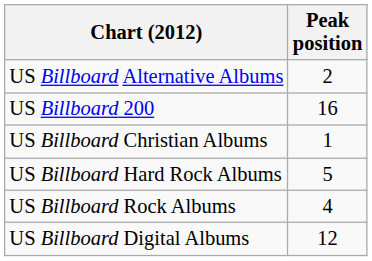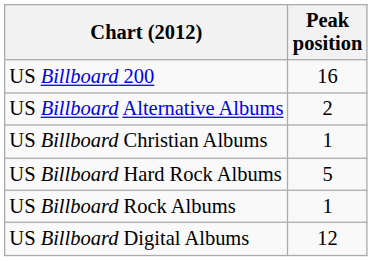 <table class="wikitable">
 <tr>
 <th align="left">Chart (2012)</th>
 <th style="text-align:center;">Peak<br>position</th>
 </tr>
 <tr>
+<td>US <a href='#'><em>Billboard</em> 200</a></td>
+<td style="text-align:center;">16</td>
+</tr>
+<tr>
 <td>US <em><a href='#'>Billboard</a></em> <a href='#'>Alternative Albums</a></td>
 <td style="text-align:center;">2</td>
-</tr>
-<tr>
-<td>US <a href='#'><em>Billboard</em> 200</a></td>
-<td style="text-align:center;">16</td>
 </tr>
 <tr>
 <td>US <em>Billboard</em> Christian Albums</td>
 <td style="text-align:center;">1</td>
 </tr>
 <tr>
 <td>US <em>Billboard</em> Hard Rock Albums</td>
 <td style="text-align:center;">5</td>
 </tr>
 <tr>
 <td>US <em>Billboard</em> Rock Albums</td>
-<td style="text-align:center;">4</td>
+<td style="text-align:center;">1</td>
 </tr>
 <tr>
 <td>US <em>Billboard</em> Digital Albums</td>
 <td style="text-align:center;">12</td>
 </tr>
 </table>
